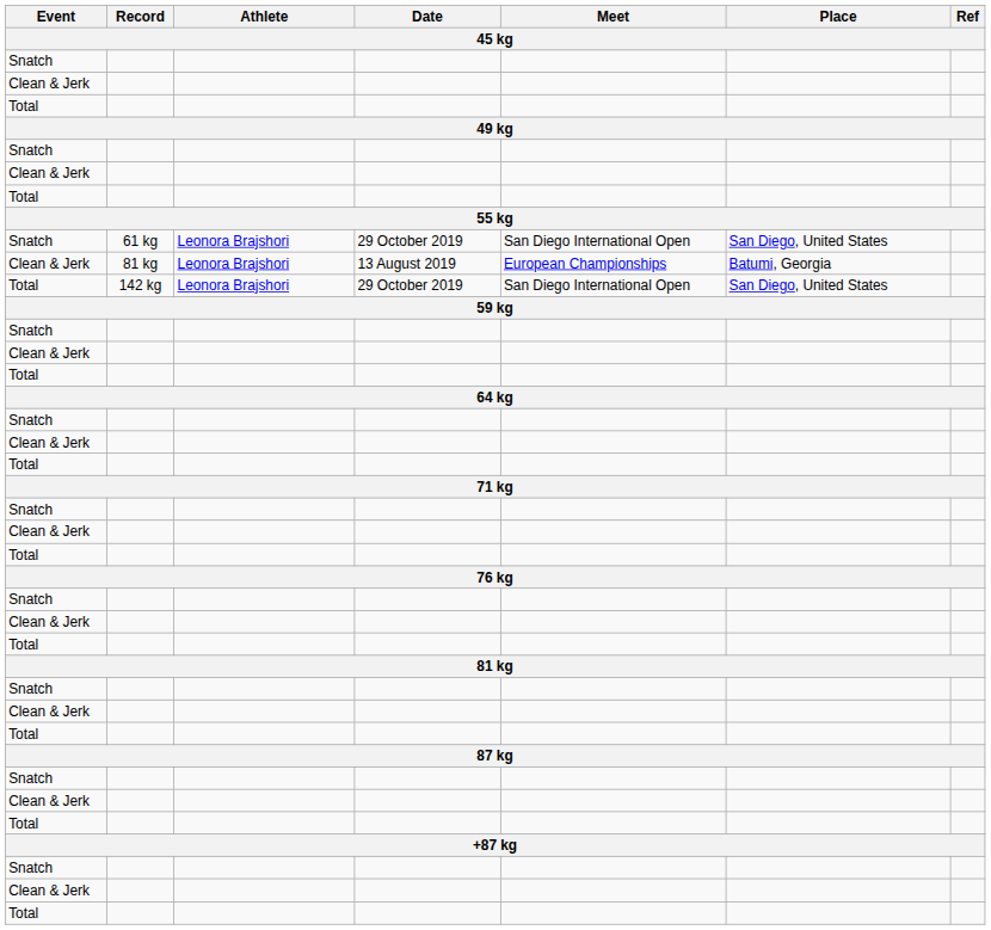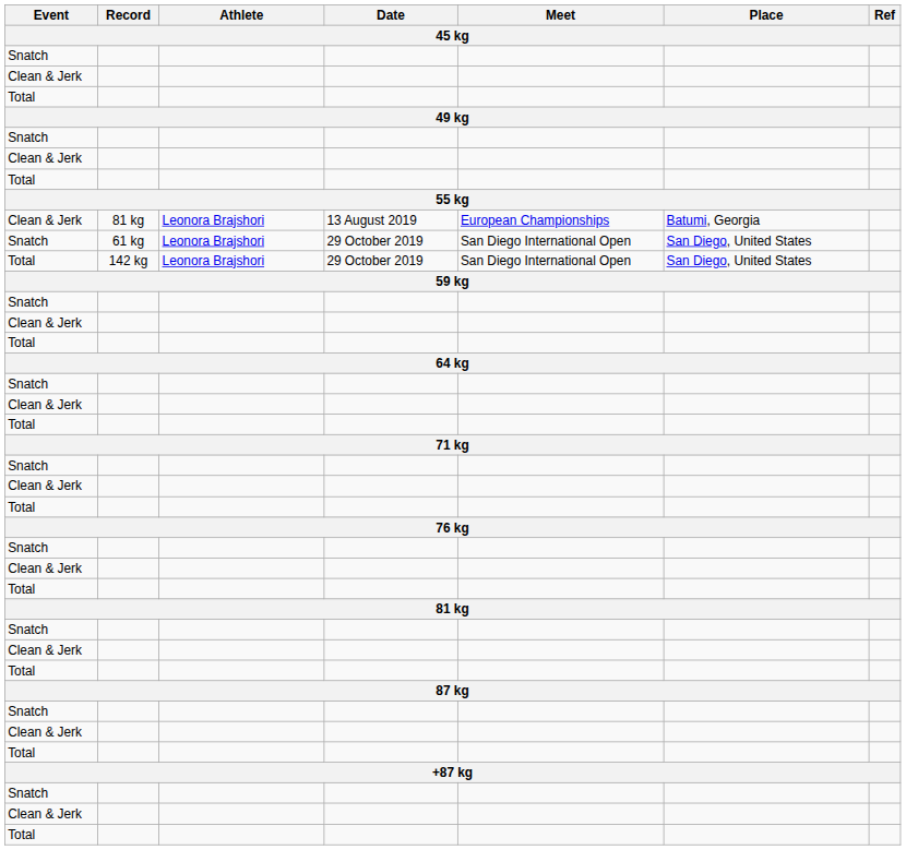 <table class="wikitable" style="font-size:95%;">
 <tr>
 <th width=9%>Event</th>
 <th width=6%>Record</th>
 <th width=16%>Athlete</th>
 <th width=13%>Date</th>
 <th width=20%>Meet</th>
 <th width=20%>Place</th>
 <th width=3%>Ref</th>
 </tr>
 <tr bgcolor="#DDDDDD">
 <th colspan="7">45 kg</th>
 </tr>
 <tr>
 <td>Snatch</td>
 <td align="center"></td>
 <td></td>
 <td></td>
 <td></td>
 <td></td>
 <td></td>
 </tr>
 <tr>
 <td>Clean & Jerk</td>
 <td align="center"></td>
 <td></td>
 <td></td>
 <td></td>
 <td></td>
 <td></td>
 </tr>
 <tr>
 <td>Total</td>
 <td align="center"></td>
 <td></td>
 <td></td>
 <td></td>
 <td></td>
 <td></td>
 </tr>
 <tr bgcolor="#DDDDDD">
 <th colspan="7">49 kg</th>
 </tr>
 <tr>
 <td>Snatch</td>
 <td align="center"></td>
 <td></td>
 <td></td>
 <td></td>
 <td></td>
 <td></td>
 </tr>
 <tr>
 <td>Clean & Jerk</td>
 <td align="center"></td>
 <td></td>
 <td></td>
 <td></td>
 <td></td>
 <td></td>
 </tr>
 <tr>
 <td>Total</td>
 <td align="center"></td>
 <td></td>
 <td></td>
 <td></td>
 <td></td>
 <td></td>
 </tr>
 <tr bgcolor="#DDDDDD">
 <th colspan="7">55 kg</th>
 </tr>
 <tr>
+<td>Clean & Jerk</td>
+<td align="center">81 kg</td>
+<td><a href='#'>Leonora Brajshori</a></td>
+<td>13 August 2019</td>
+<td><a href='#'>European Championships</a></td>
+<td><a href='#'>Batumi</a>, Georgia</td>
+<td></td>
+</tr>
+<tr>
 <td>Snatch</td>
 <td align="center">61 kg</td>
 <td><a href='#'>Leonora Brajshori</a></td>
 <td>29 October 2019</td>
 <td>San Diego International Open</td>
 <td><a href='#'>San Diego</a>, United States</td>
-<td></td>
-</tr>
-<tr>
-<td>Clean & Jerk</td>
-<td align="center">81 kg</td>
-<td><a href='#'>Leonora Brajshori</a></td>
-<td>13 August 2019</td>
-<td><a href='#'>European Championships</a></td>
-<td><a href='#'>Batumi</a>, Georgia</td>
 <td></td>
 </tr>
 <tr>
 <td>Total</td>
 <td align="center">142 kg</td>
 <td><a href='#'>Leonora Brajshori</a></td>
 <td>29 October 2019</td>
 <td>San Diego International Open</td>
 <td><a href='#'>San Diego</a>, United States</td>
 <td></td>
 </tr>
 <tr bgcolor="#DDDDDD">
 <th colspan="7">59 kg</th>
 </tr>
 <tr>
 <td>Snatch</td>
 <td align="center"></td>
 <td></td>
 <td></td>
 <td></td>
 <td></td>
 <td></td>
 </tr>
 <tr>
 <td>Clean & Jerk</td>
 <td align="center"></td>
 <td></td>
 <td></td>
 <td></td>
 <td></td>
 <td></td>
 </tr>
 <tr>
 <td>Total</td>
 <td align="center"></td>
 <td></td>
 <td></td>
 <td></td>
 <td></td>
 <td></td>
 </tr>
 <tr bgcolor="#DDDDDD">
 <th colspan="7">64 kg</th>
 </tr>
 <tr>
 <td>Snatch</td>
 <td align="center"></td>
 <td></td>
 <td></td>
 <td></td>
 <td></td>
 <td></td>
 </tr>
 <tr>
 <td>Clean & Jerk</td>
 <td align="center"></td>
 <td></td>
 <td></td>
 <td></td>
 <td></td>
 <td></td>
 </tr>
 <tr>
 <td>Total</td>
 <td align="center"></td>
 <td></td>
 <td></td>
 <td></td>
 <td></td>
 <td></td>
 </tr>
 <tr bgcolor="#DDDDDD">
 <th colspan="7">71 kg</th>
 </tr>
 <tr>
 <td>Snatch</td>
 <td align="center"></td>
 <td></td>
 <td></td>
 <td></td>
 <td></td>
 <td></td>
 </tr>
 <tr>
 <td>Clean & Jerk</td>
 <td align="center"></td>
 <td></td>
 <td></td>
 <td></td>
 <td></td>
 <td></td>
 </tr>
 <tr>
 <td>Total</td>
 <td align="center"></td>
 <td></td>
 <td></td>
 <td></td>
 <td></td>
 <td></td>
 </tr>
 <tr bgcolor="#DDDDDD">
 <th colspan="7">76 kg</th>
 </tr>
 <tr>
 <td>Snatch</td>
 <td align="center"></td>
 <td></td>
 <td></td>
 <td></td>
 <td></td>
 <td></td>
 </tr>
 <tr>
 <td>Clean & Jerk</td>
 <td align="center"></td>
 <td></td>
 <td></td>
 <td></td>
 <td></td>
 <td></td>
 </tr>
 <tr>
 <td>Total</td>
 <td align="center"></td>
 <td></td>
 <td></td>
 <td></td>
 <td></td>
 <td></td>
 </tr>
 <tr bgcolor="#DDDDDD">
 <th colspan="7">81 kg</th>
 </tr>
 <tr>
 <td>Snatch</td>
 <td align="center"></td>
 <td></td>
 <td></td>
 <td></td>
 <td></td>
 <td></td>
 </tr>
 <tr>
 <td>Clean & Jerk</td>
 <td align="center"></td>
 <td></td>
 <td></td>
 <td></td>
 <td></td>
 <td></td>
 </tr>
 <tr>
 <td>Total</td>
 <td align="center"></td>
 <td></td>
 <td></td>
 <td></td>
 <td></td>
 <td></td>
 </tr>
 <tr bgcolor="#DDDDDD">
 <th colspan="7">87 kg</th>
 </tr>
 <tr>
 <td>Snatch</td>
 <td align="center"></td>
 <td></td>
 <td></td>
 <td></td>
 <td></td>
 <td></td>
 </tr>
 <tr>
 <td>Clean & Jerk</td>
 <td align="center"></td>
 <td></td>
 <td></td>
 <td></td>
 <td></td>
 <td></td>
 </tr>
 <tr>
 <td>Total</td>
 <td align="center"></td>
 <td></td>
 <td></td>
 <td></td>
 <td></td>
 <td></td>
 </tr>
 <tr bgcolor="#DDDDDD">
 <th colspan="7">+87 kg</th>
 </tr>
 <tr>
 <td>Snatch</td>
 <td align="center"></td>
 <td></td>
 <td></td>
 <td></td>
 <td></td>
 <td></td>
 </tr>
 <tr>
 <td>Clean & Jerk</td>
 <td align="center"></td>
 <td></td>
 <td></td>
 <td></td>
 <td></td>
 <td></td>
 </tr>
 <tr>
 <td>Total</td>
 <td align="center"></td>
 <td></td>
 <td></td>
 <td></td>
 <td></td>
 <td></td>
 </tr>
 </table>
